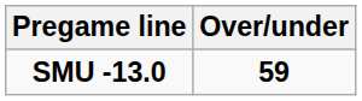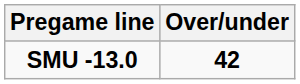 <table class="wikitable" style="margin-right: auto; margin-right: auto; border: none;">
 <tr align="center">
 <th style=>Pregame line</th>
 <th style=>Over/under</th>
 </tr>
 <tr align="center">
 <td><strong>SMU -13.0</strong></td>
-<td><strong>59</strong></td>
+<td><strong>42</strong></td>
 </tr>
 </table>
